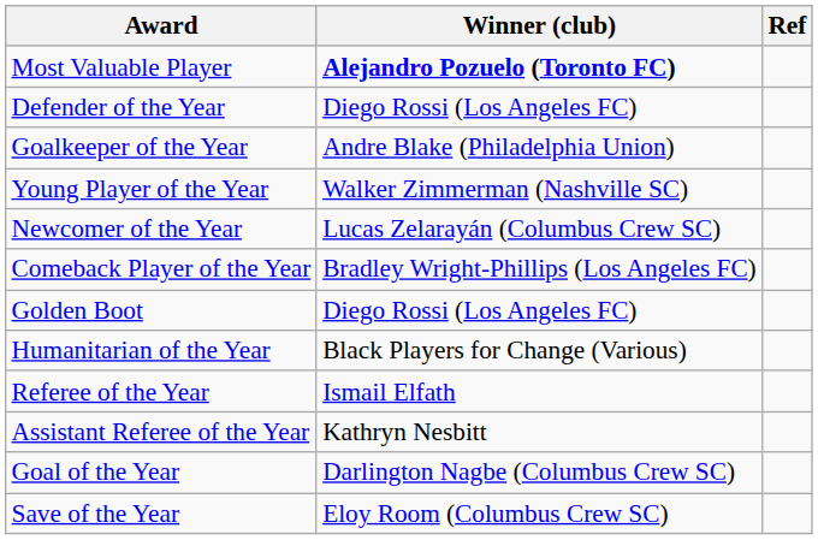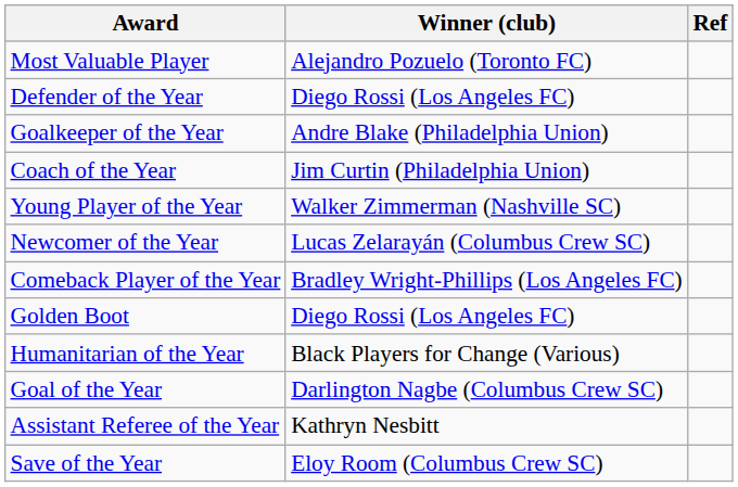 <table class="wikitable">
 <tr style="background:#cccccc;">
 <th>Award</th>
 <th>Winner (club)</th>
 <th>Ref</th>
 </tr>
 <tr>
 <td><a href='#'>Most Valuable Player</a></td>
-<td><strong><a href='#'>Alejandro Pozuelo</a> (<a href='#'>Toronto FC</a>)</strong></td>
+<td><a href='#'>Alejandro Pozuelo</a> (<a href='#'>Toronto FC</a>)</td>
 <td style="text-align: center;"></td>
 </tr>
 <tr>
 <td><a href='#'>Defender of the Year</a></td>
 <td><a href='#'>Diego Rossi</a> (<a href='#'>Los Angeles FC</a>)</td>
 <td style="text-align: center;"></td>
 </tr>
 <tr>
 <td><a href='#'>Goalkeeper of the Year</a></td>
 <td><a href='#'>Andre Blake</a>  (<a href='#'>Philadelphia Union</a>)</td>
+<td style="text-align: center;"></td>
+</tr>
+<tr>
+<td><a href='#'>Coach of the Year</a></td>
+<td><a href='#'>Jim Curtin</a> (<a href='#'>Philadelphia Union</a>)</td>
 <td style="text-align: center;"></td>
 </tr>
 <tr>
 <td><a href='#'>Young Player of the Year</a></td>
 <td><a href='#'>Walker Zimmerman</a> (<a href='#'>Nashville SC</a>)</td>
 <td style="text-align: center;"></td>
 </tr>
 <tr>
 <td><a href='#'>Newcomer of the Year</a></td>
 <td><a href='#'>Lucas Zelarayán</a> (<a href='#'>Columbus Crew SC</a>)</td>
 <td style="text-align: center;"></td>
 </tr>
 <tr>
 <td><a href='#'>Comeback Player of the Year</a></td>
 <td><a href='#'>Bradley Wright-Phillips</a> (<a href='#'>Los Angeles FC</a>)</td>
 <td style="text-align: center;"></td>
 </tr>
 <tr>
 <td><a href='#'>Golden Boot</a></td>
 <td><a href='#'>Diego Rossi</a> (<a href='#'>Los Angeles FC</a>)</td>
 <td style="text-align: center;"></td>
 </tr>
 <tr>
 <td><a href='#'>Humanitarian of the Year</a></td>
 <td>Black Players for Change (Various)</td>
 <td style="text-align: center;"></td>
 </tr>
 <tr>
-<td><a href='#'>Referee of the Year</a></td>
-<td><a href='#'>Ismail Elfath</a></td>
+<td><a href='#'>Goal of the Year</a></td>
+<td><a href='#'>Darlington Nagbe</a> (<a href='#'>Columbus Crew SC</a>)</td>
 <td style="text-align: center;"></td>
 </tr>
 <tr>
 <td><a href='#'>Assistant Referee of the Year</a></td>
 <td>Kathryn Nesbitt</td>
 <td style="text-align: center;"></td>
 </tr>
 <tr>
-<td><a href='#'>Goal of the Year</a></td>
-<td><a href='#'>Darlington Nagbe</a> (<a href='#'>Columbus Crew SC</a>)</td>
-<td style="text-align: center;"></td>
-</tr>
-<tr>
 <td><a href='#'>Save of the Year</a></td>
 <td><a href='#'>Eloy Room</a> (<a href='#'>Columbus Crew SC</a>)</td>
 <td style="text-align: center;"></td>
 </tr>
 </table>
